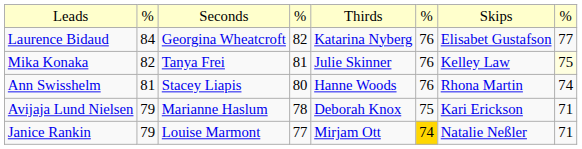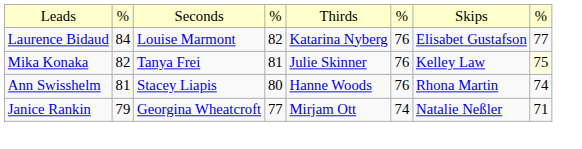 <table class="wikitable">
 <tr align=center bgcolor="#ffffcc">
 <td>Leads</td>
 <td>%</td>
 <td>Seconds</td>
 <td>%</td>
 <td>Thirds</td>
 <td>%</td>
 <td>Skips</td>
 <td>%</td>
 </tr>
 <tr>
 <td> <a href='#'>Laurence Bidaud</a></td>
 <td>84</td>
-<td> <a href='#'>Georgina Wheatcroft</a></td>
+<td> <a href='#'>Louise Marmont</a></td>
 <td>82</td>
 <td> <a href='#'>Katarina Nyberg</a></td>
 <td>76</td>
 <td> <a href='#'>Elisabet Gustafson</a></td>
 <td>77</td>
 </tr>
 <tr>
 <td> <a href='#'>Mika Konaka</a></td>
 <td>82</td>
 <td> <a href='#'>Tanya Frei</a></td>
 <td>81</td>
 <td> <a href='#'>Julie Skinner</a></td>
 <td>76</td>
 <td> <a href='#'>Kelley Law</a></td>
 <td style="background: lightyellow;">75</td>
 </tr>
 <tr>
 <td> <a href='#'>Ann Swisshelm</a></td>
 <td>81</td>
 <td> <a href='#'>Stacey Liapis</a></td>
 <td>80</td>
 <td> <a href='#'>Hanne Woods</a></td>
 <td>76</td>
 <td> <a href='#'>Rhona Martin</a></td>
 <td>74</td>
 </tr>
 <tr>
-<td> <a href='#'>Avijaja Lund Nielsen</a></td>
-<td>79</td>
-<td> <a href='#'>Marianne Haslum</a></td>
-<td>78</td>
-<td> <a href='#'>Deborah Knox</a></td>
-<td>75</td>
-<td> <a href='#'>Kari Erickson</a></td>
-<td>71</td>
-</tr>
-<tr>
 <td> <a href='#'>Janice Rankin</a></td>
 <td>79</td>
-<td> <a href='#'>Louise Marmont</a></td>
+<td> <a href='#'>Georgina Wheatcroft</a></td>
 <td>77</td>
 <td> <a href='#'>Mirjam Ott</a></td>
-<td style="background: gold;">74</td>
+<td>74</td>
 <td> <a href='#'>Natalie Neßler</a></td>
 <td>71</td>
 </tr>
 </table>
